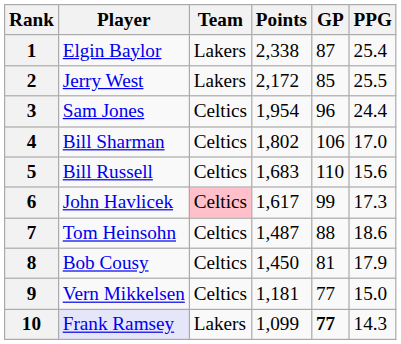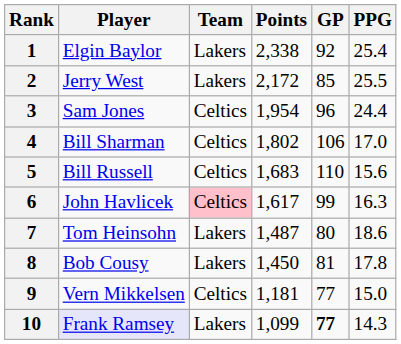 <table class="wikitable sortable">
 <tr>
 <th>Rank</th>
 <th>Player</th>
 <th>Team</th>
 <th>Points</th>
 <th>GP</th>
 <th>PPG</th>
 </tr>
 <tr>
 <th>1</th>
 <td><a href='#'>Elgin Baylor</a></td>
 <td>Lakers</td>
 <td>2,338</td>
-<td>87</td>
+<td>92</td>
 <td>25.4</td>
 </tr>
 <tr>
 <th>2</th>
 <td><a href='#'>Jerry West</a></td>
 <td>Lakers</td>
 <td>2,172</td>
 <td>85</td>
 <td>25.5</td>
 </tr>
 <tr>
 <th>3</th>
 <td><a href='#'>Sam Jones</a></td>
 <td>Celtics</td>
 <td>1,954</td>
 <td>96</td>
 <td>24.4</td>
 </tr>
 <tr>
 <th>4</th>
 <td><a href='#'>Bill Sharman</a></td>
 <td>Celtics</td>
 <td>1,802</td>
 <td>106</td>
 <td>17.0</td>
 </tr>
 <tr>
 <th>5</th>
 <td><a href='#'>Bill Russell</a></td>
 <td>Celtics</td>
 <td>1,683</td>
 <td>110</td>
 <td>15.6</td>
 </tr>
 <tr>
 <th>6</th>
 <td><a href='#'>John Havlicek</a></td>
 <td style="background: pink;">Celtics</td>
 <td>1,617</td>
 <td>99</td>
-<td>17.3</td>
+<td>16.3</td>
 </tr>
 <tr>
 <th>7</th>
 <td><a href='#'>Tom Heinsohn</a></td>
-<td>Celtics</td>
+<td>Lakers</td>
 <td>1,487</td>
-<td>88</td>
+<td>80</td>
 <td>18.6</td>
 </tr>
 <tr>
 <th>8</th>
 <td><a href='#'>Bob Cousy</a></td>
-<td>Celtics</td>
+<td>Lakers</td>
 <td>1,450</td>
 <td>81</td>
-<td>17.9</td>
+<td>17.8</td>
 </tr>
 <tr>
 <th>9</th>
 <td><a href='#'>Vern Mikkelsen</a></td>
 <td>Celtics</td>
 <td>1,181</td>
 <td>77</td>
 <td>15.0</td>
 </tr>
 <tr>
 <th>10</th>
 <td style="background: lavender;"><a href='#'>Frank Ramsey</a></td>
 <td>Lakers</td>
 <td>1,099</td>
 <td><strong>77</strong></td>
 <td>14.3</td>
 </tr>
 </table>
